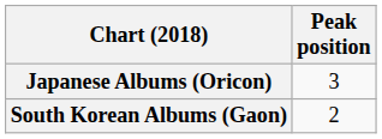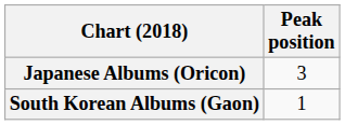 <table class="wikitable sortable plainrowheaders" style="text-align:center">
 <tr>
 <th scope="col">Chart (2018)</th>
 <th scope="col">Peak<br>position</th>
 </tr>
 <tr>
 <th scope="row">Japanese Albums (Oricon)</th>
 <td>3</td>
 </tr>
 <tr>
 <th scope="row">South Korean Albums (Gaon)</th>
-<td>2</td>
+<td>1</td>
 </tr>
 </table>
